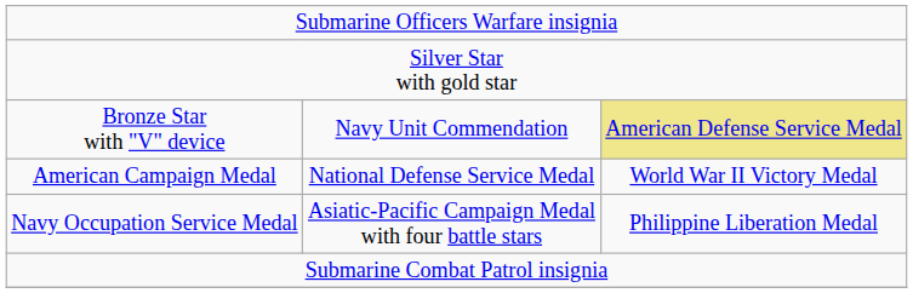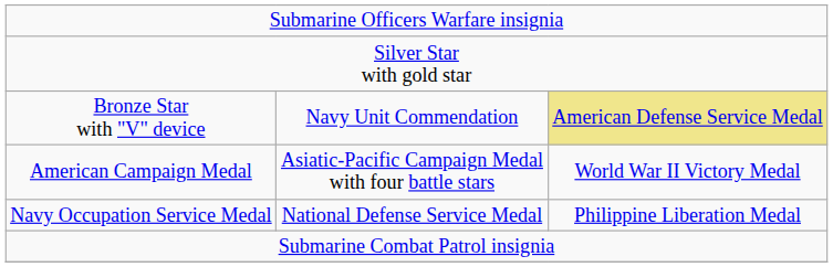 <table class="wikitable" style="margin:1em auto; text-align:center;">
 <tr>
 <td colspan=5><a href='#'>Submarine Officers Warfare insignia</a></td>
 </tr>
 <tr>
 <td colspan="3"><a href='#'>Silver Star</a> <br>with gold star</td>
 </tr>
 <tr>
 <td><a href='#'>Bronze Star</a> <br>with <a href='#'>"V" device</a></td>
 <td><a href='#'>Navy Unit Commendation</a></td>
 <td style="background: khaki;"><a href='#'>American Defense Service Medal</a></td>
 </tr>
 <tr>
 <td><a href='#'>American Campaign Medal</a></td>
-<td><a href='#'>National Defense Service Medal</a></td>
+<td><a href='#'>Asiatic-Pacific Campaign Medal</a><br>with four <a href='#'>battle stars</a></td>
 <td><a href='#'>World War II Victory Medal</a></td>
 </tr>
 <tr>
 <td><a href='#'>Navy Occupation Service Medal</a></td>
-<td><a href='#'>Asiatic-Pacific Campaign Medal</a><br>with four <a href='#'>battle stars</a></td>
+<td><a href='#'>National Defense Service Medal</a></td>
 <td><a href='#'>Philippine Liberation Medal</a></td>
 </tr>
 <tr>
 <td colspan="3"><a href='#'>Submarine Combat Patrol insignia</a></td>
 </tr>
 <tr>
 </tr>
 </table>
